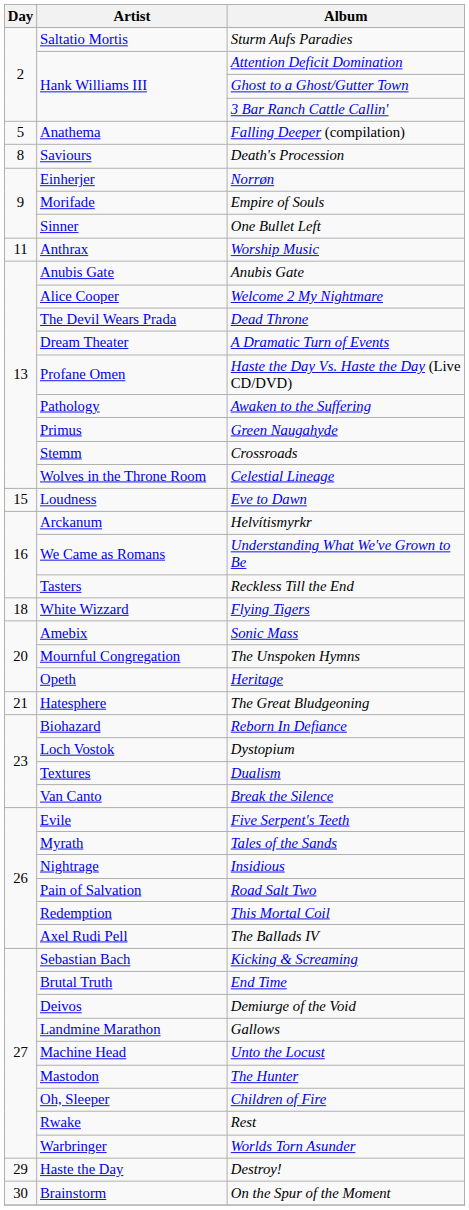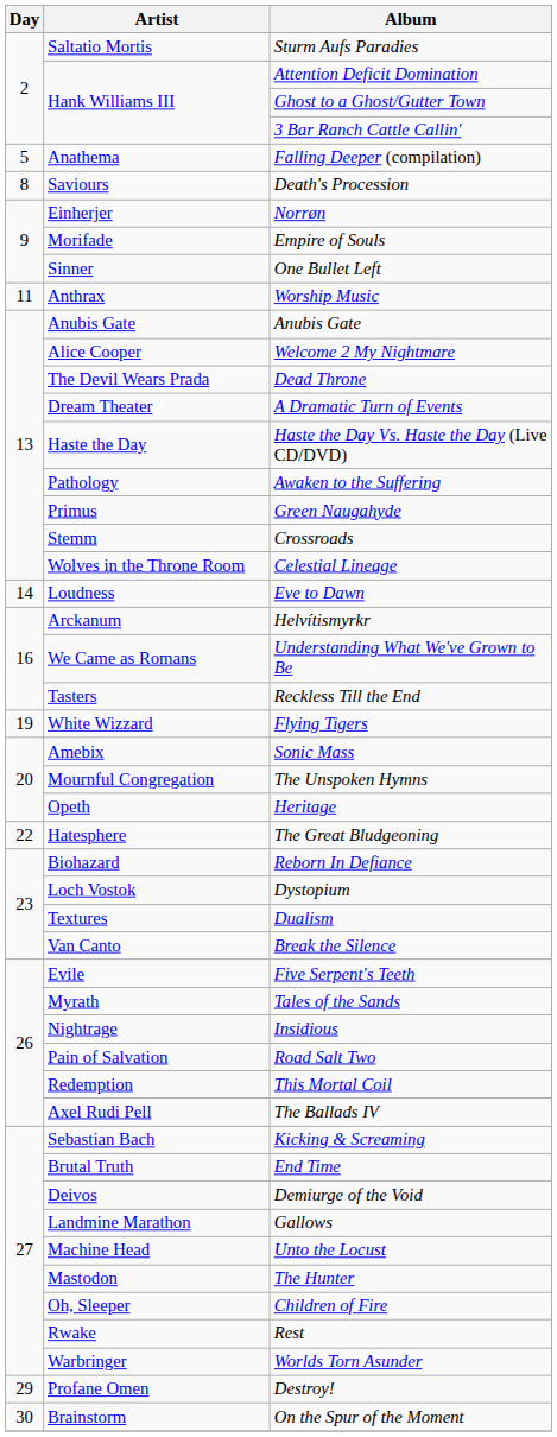 <table class="wikitable" border="1">
 <tr>
 <th width="20">Day</th>
 <th width="200">Artist</th>
 <th width="250">Album</th>
 </tr>
 <tr>
 <td align="center" rowspan="4">2</td>
 <td><a href='#'>Saltatio Mortis</a></td>
 <td><em>Sturm Aufs Paradies</em></td>
 </tr>
 <tr>
 <td rowspan="3"><a href='#'>Hank Williams III</a></td>
 <td><em><a href='#'>Attention Deficit Domination</a></em></td>
 </tr>
 <tr>
 <td><em><a href='#'>Ghost to a Ghost/Gutter Town</a></em></td>
 </tr>
 <tr>
 <td><em><a href='#'>3 Bar Ranch Cattle Callin'</a></em></td>
 </tr>
 <tr>
 <td align="center" rowspan="1">5</td>
 <td><a href='#'>Anathema</a></td>
 <td><em><a href='#'>Falling Deeper</a></em> (compilation)</td>
 </tr>
 <tr>
 <td align="center" rowspan="1">8</td>
 <td><a href='#'>Saviours</a></td>
 <td><em>Death's Procession</em></td>
 </tr>
 <tr>
 <td align="center" rowspan="3">9</td>
 <td><a href='#'>Einherjer</a></td>
 <td><em><a href='#'>Norrøn</a></em></td>
 </tr>
 <tr>
 <td><a href='#'>Morifade</a></td>
 <td><em>Empire of Souls</em></td>
 </tr>
 <tr>
 <td><a href='#'>Sinner</a></td>
 <td><em>One Bullet Left</em></td>
 </tr>
 <tr>
 <td align="center" rowspan="1">11</td>
 <td><a href='#'>Anthrax</a></td>
 <td><em><a href='#'>Worship Music</a></em></td>
 </tr>
 <tr>
 <td align="center" rowspan="9">13</td>
 <td><a href='#'>Anubis Gate</a></td>
 <td><em>Anubis Gate</em></td>
 </tr>
 <tr>
 <td><a href='#'>Alice Cooper</a></td>
 <td><em><a href='#'>Welcome 2 My Nightmare</a></em></td>
 </tr>
 <tr>
 <td><a href='#'>The Devil Wears Prada</a></td>
 <td><em><a href='#'>Dead Throne</a></em></td>
 </tr>
 <tr>
 <td><a href='#'>Dream Theater</a></td>
 <td><em><a href='#'>A Dramatic Turn of Events</a></em></td>
 </tr>
 <tr>
-<td><a href='#'>Profane Omen</a></td>
+<td><a href='#'>Haste the Day</a></td>
 <td><em><a href='#'>Haste the Day Vs. Haste the Day</a></em> (Live CD/DVD)</td>
 </tr>
 <tr>
 <td><a href='#'>Pathology</a></td>
 <td><em><a href='#'>Awaken to the Suffering</a></em></td>
 </tr>
 <tr>
 <td><a href='#'>Primus</a></td>
 <td><em><a href='#'>Green Naugahyde</a></em></td>
 </tr>
 <tr>
 <td><a href='#'>Stemm</a></td>
 <td><em>Crossroads</em></td>
 </tr>
 <tr>
 <td><a href='#'>Wolves in the Throne Room</a></td>
 <td><em><a href='#'>Celestial Lineage</a></em></td>
 </tr>
 <tr>
-<td align="center" rowspan="1">15</td>
+<td align="center" rowspan="1">14</td>
 <td><a href='#'>Loudness</a></td>
 <td><em><a href='#'>Eve to Dawn</a></em></td>
 </tr>
 <tr>
 <td align="center" rowspan="3">16</td>
 <td><a href='#'>Arckanum</a></td>
 <td><em>Helvítismyrkr</em></td>
 </tr>
 <tr>
 <td><a href='#'>We Came as Romans</a></td>
 <td><em><a href='#'>Understanding What We've Grown to Be</a></em></td>
 </tr>
 <tr>
 <td><a href='#'>Tasters</a></td>
 <td><em>Reckless Till the End</em></td>
 </tr>
 <tr>
-<td align="center" rowspan="1">18</td>
+<td align="center" rowspan="1">19</td>
 <td><a href='#'>White Wizzard</a></td>
 <td><em><a href='#'>Flying Tigers</a></em></td>
 </tr>
 <tr>
 <td align="center" rowspan="3">20</td>
 <td><a href='#'>Amebix</a></td>
 <td><em><a href='#'>Sonic Mass</a></em></td>
 </tr>
 <tr>
 <td><a href='#'>Mournful Congregation</a></td>
 <td><em>The Unspoken Hymns</em></td>
 </tr>
 <tr>
 <td><a href='#'>Opeth</a></td>
 <td><em><a href='#'>Heritage</a></em></td>
 </tr>
 <tr>
-<td align="center" rowspan="1">21</td>
+<td align="center" rowspan="1">22</td>
 <td><a href='#'>Hatesphere</a></td>
 <td><em>The Great Bludgeoning</em></td>
 </tr>
 <tr>
 <td align="center" rowspan="4">23</td>
 <td><a href='#'>Biohazard</a></td>
 <td><em><a href='#'>Reborn In Defiance</a></em></td>
 </tr>
 <tr>
 <td><a href='#'>Loch Vostok</a></td>
 <td><em>Dystopium</em></td>
 </tr>
 <tr>
 <td><a href='#'>Textures</a></td>
 <td><em><a href='#'>Dualism</a></em></td>
 </tr>
 <tr>
 <td><a href='#'>Van Canto</a></td>
 <td><em><a href='#'>Break the Silence</a></em></td>
 </tr>
 <tr>
 <td align="center" rowspan="6">26</td>
 <td><a href='#'>Evile</a></td>
 <td><em><a href='#'>Five Serpent's Teeth</a></em></td>
 </tr>
 <tr>
 <td><a href='#'>Myrath</a></td>
 <td><em><a href='#'>Tales of the Sands</a></em></td>
 </tr>
 <tr>
 <td><a href='#'>Nightrage</a></td>
 <td><em><a href='#'>Insidious</a></em></td>
 </tr>
 <tr>
 <td><a href='#'>Pain of Salvation</a></td>
 <td><em><a href='#'>Road Salt Two</a></em></td>
 </tr>
 <tr>
 <td><a href='#'>Redemption</a></td>
 <td><em><a href='#'>This Mortal Coil</a></em></td>
 </tr>
 <tr>
 <td><a href='#'>Axel Rudi Pell</a></td>
 <td><em>The Ballads IV</em></td>
 </tr>
 <tr>
 <td align="center" rowspan="9">27</td>
 <td><a href='#'>Sebastian Bach</a></td>
 <td><em><a href='#'>Kicking & Screaming</a></em></td>
 </tr>
 <tr>
 <td><a href='#'>Brutal Truth</a></td>
 <td><em><a href='#'>End Time</a></em></td>
 </tr>
 <tr>
 <td><a href='#'>Deivos</a></td>
 <td><em>Demiurge of the Void</em></td>
 </tr>
 <tr>
 <td><a href='#'>Landmine Marathon</a></td>
 <td><em>Gallows</em></td>
 </tr>
 <tr>
 <td><a href='#'>Machine Head</a></td>
 <td><em><a href='#'>Unto the Locust</a></em></td>
 </tr>
 <tr>
 <td><a href='#'>Mastodon</a></td>
 <td><em><a href='#'>The Hunter</a></em></td>
 </tr>
 <tr>
 <td><a href='#'>Oh, Sleeper</a></td>
 <td><em><a href='#'>Children of Fire</a></em></td>
 </tr>
 <tr>
 <td><a href='#'>Rwake</a></td>
 <td><em>Rest</em></td>
 </tr>
 <tr>
 <td><a href='#'>Warbringer</a></td>
 <td><em><a href='#'>Worlds Torn Asunder</a></em></td>
 </tr>
 <tr>
 <td align="center" rowspan="1">29</td>
-<td><a href='#'>Haste the Day</a></td>
+<td><a href='#'>Profane Omen</a></td>
 <td><em>Destroy!</em></td>
 </tr>
 <tr>
 <td align="center" rowspan="1">30</td>
 <td><a href='#'>Brainstorm</a></td>
 <td><em>On the Spur of the Moment</em></td>
 </tr>
 <tr>
 </tr>
 </table>
